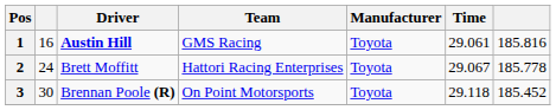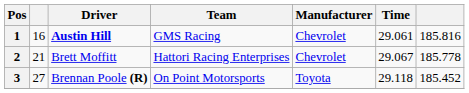 <table class="wikitable" style="font-size:95%">
 <tr>
 <th>Pos</th>
 <th></th>
 <th>Driver</th>
 <th>Team</th>
 <th>Manufacturer</th>
 <th>Time</th>
 <th></th>
 </tr>
 <tr>
 <th>1</th>
 <td>16</td>
 <td><strong><a href='#'>Austin Hill</a></strong></td>
 <td><a href='#'>GMS Racing</a></td>
-<td><a href='#'>Toyota</a></td>
+<td><a href='#'>Chevrolet</a></td>
 <td>29.061</td>
 <td>185.816</td>
 </tr>
 <tr>
 <th>2</th>
-<td>24</td>
+<td>21</td>
 <td><a href='#'>Brett Moffitt</a></td>
 <td><a href='#'>Hattori Racing Enterprises</a></td>
-<td><a href='#'>Toyota</a></td>
+<td><a href='#'>Chevrolet</a></td>
 <td>29.067</td>
 <td>185.778</td>
 </tr>
 <tr>
 <th>3</th>
-<td>30</td>
+<td>27</td>
 <td><a href='#'>Brennan Poole</a> <strong>(R)</strong></td>
 <td><a href='#'>On Point Motorsports</a></td>
 <td><a href='#'>Toyota</a></td>
 <td>29.118</td>
 <td>185.452</td>
 </tr>
 <tr>
 </tr>
 </table>
